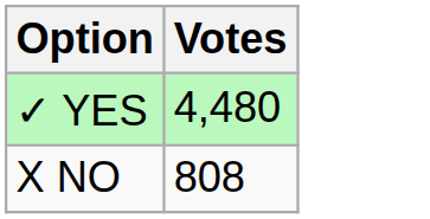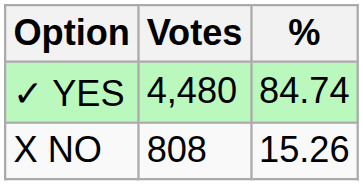 <table class="wikitable">
 <tr>
 <th>Option</th>
 <th>Votes</th>
+<th>%</th>
 </tr>
 <tr>
 <td style=background:#bbf8be>✓ YES</td>
 <td style=background:#bbf8be>4,480</td>
+<td style=background:#bbf8be>84.74</td>
 </tr>
 <tr>
 <td>X NO</td>
 <td>808</td>
+<td>15.26</td>
 </tr>
 </table>
